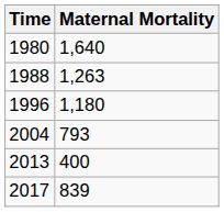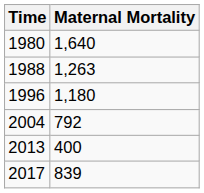 <table class="wikitable">
 <tr>
 <th>Time</th>
 <th>Maternal Mortality</th>
 </tr>
 <tr>
 <td>1980</td>
 <td>1,640</td>
 </tr>
 <tr>
 <td>1988</td>
 <td>1,263</td>
 </tr>
 <tr>
 <td>1996</td>
 <td>1,180</td>
 </tr>
 <tr>
 <td>2004</td>
-<td>793</td>
+<td>792</td>
 </tr>
 <tr>
 <td>2013</td>
 <td>400</td>
 </tr>
 <tr>
 <td>2017</td>
 <td>839</td>
 </tr>
 </table>
